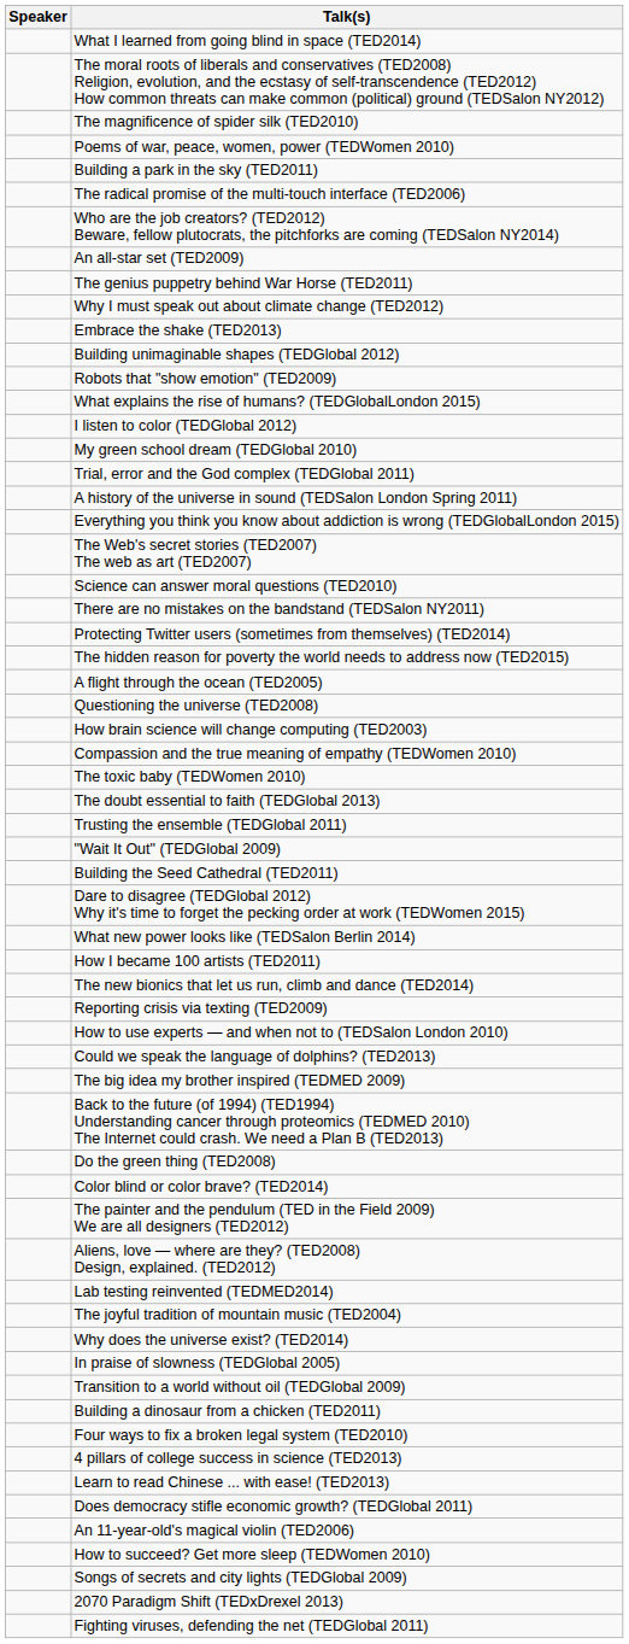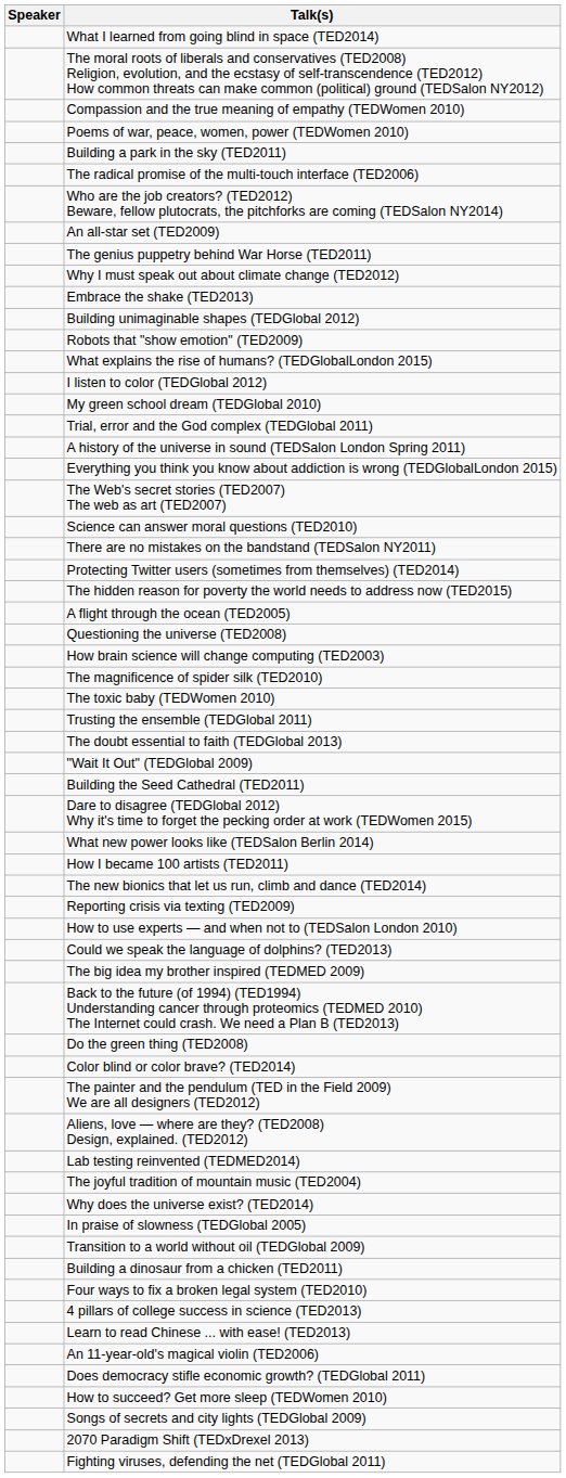 <table class='wikitable sortable'>
 <tr>
 <th>Speaker</th>
 <th>Talk(s)</th>
 </tr>
 <tr>
 <td></td>
 <td>What I learned from going blind in space (TED2014)</td>
 </tr>
 <tr>
 <td></td>
 <td>The moral roots of liberals and conservatives (TED2008)<br> Religion, evolution, and the ecstasy of self-transcendence (TED2012)<br> How common threats can make common (political) ground (TEDSalon NY2012)</td>
 </tr>
 <tr>
 <td></td>
-<td>The magnificence of spider silk (TED2010)</td>
+<td>Compassion and the true meaning of empathy (TEDWomen 2010)</td>
 </tr>
 <tr>
 <td></td>
 <td>Poems of war, peace, women, power (TEDWomen 2010)</td>
 </tr>
 <tr>
 <td></td>
 <td>Building a park in the sky (TED2011)</td>
 </tr>
 <tr>
 <td></td>
 <td>The radical promise of the multi-touch interface (TED2006)</td>
 </tr>
 <tr>
 <td></td>
 <td>Who are the job creators? (TED2012)<br> Beware, fellow plutocrats, the pitchforks are coming (TEDSalon NY2014)</td>
 </tr>
 <tr>
 <td></td>
 <td>An all-star set (TED2009)</td>
 </tr>
 <tr>
 <td></td>
 <td>The genius puppetry behind War Horse (TED2011)</td>
 </tr>
 <tr>
 <td></td>
 <td>Why I must speak out about climate change (TED2012)</td>
 </tr>
 <tr>
 <td></td>
 <td>Embrace the shake (TED2013)</td>
 </tr>
 <tr>
 <td></td>
 <td>Building unimaginable shapes (TEDGlobal 2012)</td>
 </tr>
 <tr>
 <td></td>
 <td>Robots that "show emotion" (TED2009)</td>
 </tr>
 <tr>
 <td></td>
 <td>What explains the rise of humans? (TEDGlobalLondon 2015)</td>
 </tr>
 <tr>
 <td></td>
 <td>I listen to color (TEDGlobal 2012)</td>
 </tr>
 <tr>
 <td></td>
 <td>My green school dream (TEDGlobal 2010)</td>
 </tr>
 <tr>
 <td></td>
 <td>Trial, error and the God complex (TEDGlobal 2011)</td>
 </tr>
 <tr>
 <td></td>
 <td>A history of the universe in sound (TEDSalon London Spring 2011)</td>
 </tr>
 <tr>
 <td></td>
 <td>Everything you think you know about addiction is wrong (TEDGlobalLondon 2015)</td>
 </tr>
 <tr>
 <td></td>
 <td>The Web's secret stories (TED2007)<br> The web as art (TED2007)</td>
 </tr>
 <tr>
 <td></td>
 <td>Science can answer moral questions (TED2010)</td>
 </tr>
 <tr>
 <td></td>
 <td>There are no mistakes on the bandstand (TEDSalon NY2011)</td>
 </tr>
 <tr>
 <td></td>
 <td>Protecting Twitter users (sometimes from themselves) (TED2014)</td>
 </tr>
 <tr>
 <td></td>
 <td>The hidden reason for poverty the world needs to address now (TED2015)</td>
 </tr>
 <tr>
 <td></td>
 <td>A flight through the ocean (TED2005)</td>
 </tr>
 <tr>
 <td></td>
 <td>Questioning the universe (TED2008)</td>
 </tr>
 <tr>
 <td></td>
 <td>How brain science will change computing (TED2003)</td>
 </tr>
 <tr>
 <td></td>
-<td>Compassion and the true meaning of empathy (TEDWomen 2010)</td>
+<td>The magnificence of spider silk (TED2010)</td>
 </tr>
 <tr>
 <td></td>
 <td>The toxic baby (TEDWomen 2010)</td>
 </tr>
 <tr>
 <td></td>
-<td>The doubt essential to faith (TEDGlobal 2013)</td>
+<td>Trusting the ensemble (TEDGlobal 2011)</td>
 </tr>
 <tr>
 <td></td>
-<td>Trusting the ensemble (TEDGlobal 2011)</td>
+<td>The doubt essential to faith (TEDGlobal 2013)</td>
 </tr>
 <tr>
 <td></td>
 <td>"Wait It Out" (TEDGlobal 2009)</td>
 </tr>
 <tr>
 <td></td>
 <td>Building the Seed Cathedral (TED2011)</td>
 </tr>
 <tr>
 <td></td>
 <td>Dare to disagree (TEDGlobal 2012)<br> Why it's time to forget the pecking order at work (TEDWomen 2015)</td>
 </tr>
 <tr>
 <td></td>
 <td>What new power looks like (TEDSalon Berlin 2014)</td>
 </tr>
 <tr>
 <td></td>
 <td>How I became 100 artists (TED2011)</td>
 </tr>
 <tr>
 <td></td>
 <td>The new bionics that let us run, climb and dance (TED2014)</td>
 </tr>
 <tr>
 <td></td>
 <td>Reporting crisis via texting (TED2009)</td>
 </tr>
 <tr>
 <td></td>
 <td>How to use experts — and when not to (TEDSalon London 2010)</td>
 </tr>
 <tr>
 <td></td>
 <td>Could we speak the language of dolphins? (TED2013)</td>
 </tr>
 <tr>
 <td></td>
 <td>The big idea my brother inspired (TEDMED 2009)</td>
 </tr>
 <tr>
 <td></td>
 <td>Back to the future (of 1994) (TED1994)<br> Understanding cancer through proteomics (TEDMED 2010)<br> The Internet could crash. We need a Plan B (TED2013)</td>
 </tr>
 <tr>
 <td></td>
 <td>Do the green thing (TED2008)</td>
 </tr>
 <tr>
 <td></td>
 <td>Color blind or color brave? (TED2014)</td>
 </tr>
 <tr>
 <td></td>
 <td>The painter and the pendulum (TED in the Field 2009)<br> We are all designers (TED2012)</td>
 </tr>
 <tr>
 <td></td>
 <td>Aliens, love — where are they? (TED2008)<br> Design, explained. (TED2012)</td>
 </tr>
 <tr>
 <td></td>
 <td>Lab testing reinvented (TEDMED2014)</td>
 </tr>
 <tr>
 <td></td>
 <td>The joyful tradition of mountain music (TED2004)</td>
 </tr>
 <tr>
 <td></td>
 <td>Why does the universe exist? (TED2014)</td>
 </tr>
 <tr>
 <td></td>
 <td>In praise of slowness (TEDGlobal 2005)</td>
 </tr>
 <tr>
 <td></td>
 <td>Transition to a world without oil (TEDGlobal 2009)</td>
 </tr>
 <tr>
 <td></td>
 <td>Building a dinosaur from a chicken (TED2011)</td>
 </tr>
 <tr>
 <td></td>
 <td>Four ways to fix a broken legal system (TED2010)</td>
 </tr>
 <tr>
 <td></td>
 <td>4 pillars of college success in science (TED2013)</td>
 </tr>
 <tr>
 <td></td>
 <td>Learn to read Chinese ... with ease! (TED2013)</td>
 </tr>
 <tr>
 <td></td>
-<td>Does democracy stifle economic growth? (TEDGlobal 2011)</td>
+<td>An 11-year-old's magical violin (TED2006)</td>
 </tr>
 <tr>
 <td></td>
-<td>An 11-year-old's magical violin (TED2006)</td>
+<td>Does democracy stifle economic growth? (TEDGlobal 2011)</td>
 </tr>
 <tr>
 <td></td>
 <td>How to succeed? Get more sleep (TEDWomen 2010)</td>
 </tr>
 <tr>
 <td></td>
 <td>Songs of secrets and city lights (TEDGlobal 2009)</td>
 </tr>
 <tr>
 <td></td>
 <td>2070 Paradigm Shift (TEDxDrexel 2013)</td>
 </tr>
 <tr>
 <td></td>
 <td>Fighting viruses, defending the net (TEDGlobal 2011)</td>
 </tr>
 </table>
